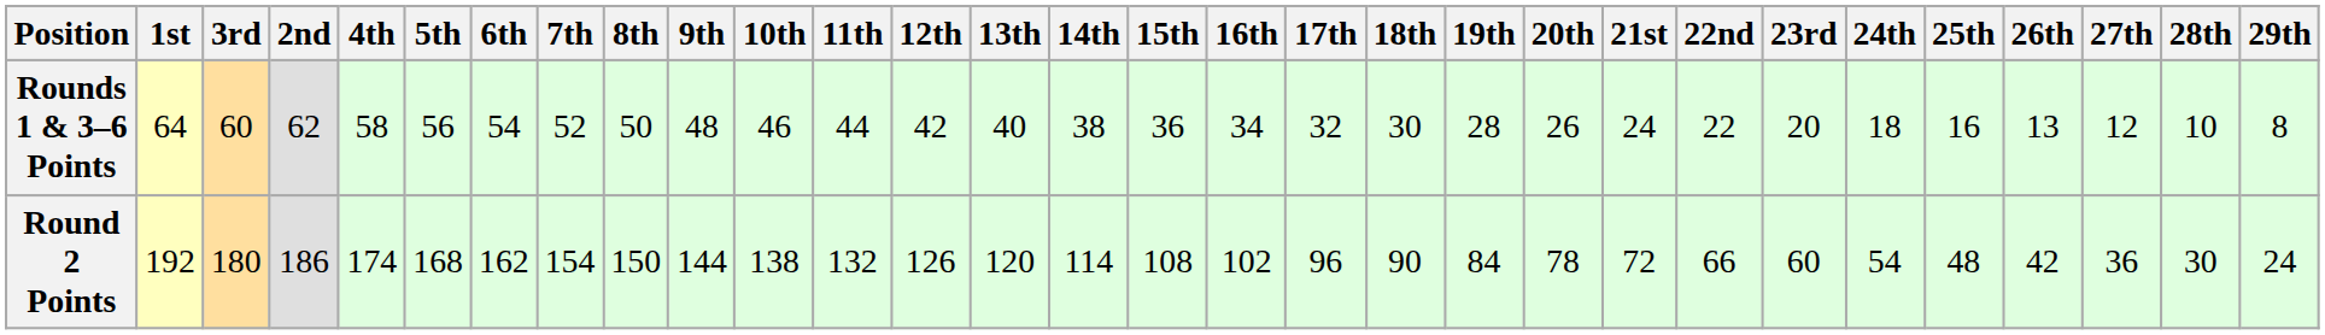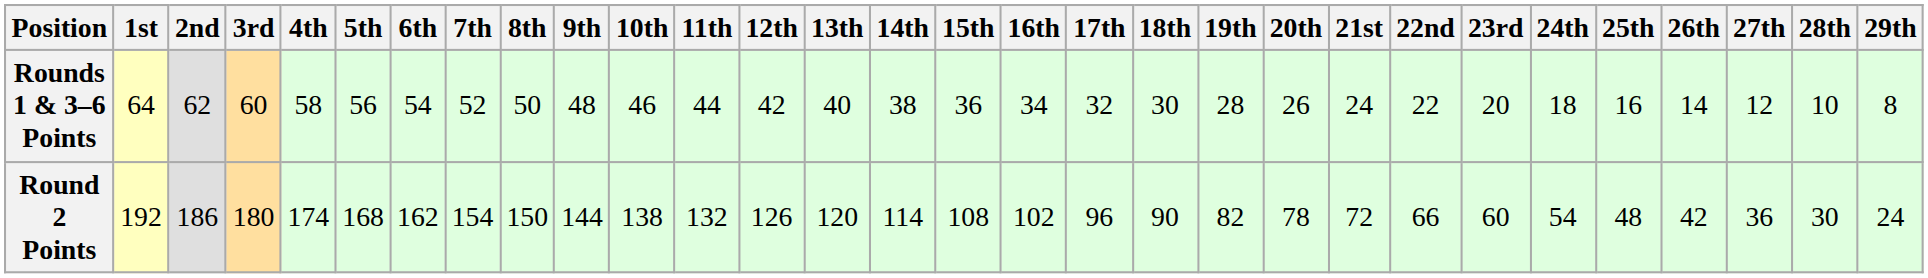 <table class="wikitable" style="font-size: 85%; text-align:center">
 <tr>
 <th>Position</th>
 <th>1st</th>
+<th>2nd</th>
 <th>3rd</th>
-<th>2nd</th>
 <th>4th</th>
 <th>5th</th>
 <th>6th</th>
 <th>7th</th>
 <th>8th</th>
 <th>9th</th>
 <th>10th</th>
 <th>11th</th>
 <th>12th</th>
 <th>13th</th>
 <th>14th</th>
 <th>15th</th>
 <th>16th</th>
 <th>17th</th>
 <th>18th</th>
 <th>19th</th>
 <th>20th</th>
 <th>21st</th>
 <th>22nd</th>
 <th>23rd</th>
 <th>24th</th>
 <th>25th</th>
 <th>26th</th>
 <th>27th</th>
 <th>28th</th>
 <th>29th</th>
 </tr>
 <tr>
 <th>Rounds 1 & 3–6<br>Points</th>
 <td style="background: #ffffbf">64</td>
+<td style="background: #dfdfdf">62</td>
 <td style="background: #ffdf9f">60</td>
-<td style="background: #dfdfdf">62</td>
 <td style="background: #dfffdf">58</td>
 <td style="background: #dfffdf">56</td>
 <td style="background: #dfffdf">54</td>
 <td style="background: #dfffdf">52</td>
 <td style="background: #dfffdf">50</td>
 <td style="background: #dfffdf">48</td>
 <td style="background: #dfffdf">46</td>
 <td style="background: #dfffdf">44</td>
 <td style="background: #dfffdf">42</td>
 <td style="background: #dfffdf">40</td>
 <td style="background: #dfffdf">38</td>
 <td style="background: #dfffdf">36</td>
 <td style="background: #dfffdf">34</td>
 <td style="background: #dfffdf">32</td>
 <td style="background: #dfffdf">30</td>
 <td style="background: #dfffdf">28</td>
 <td style="background: #dfffdf">26</td>
 <td style="background: #dfffdf">24</td>
 <td style="background: #dfffdf">22</td>
 <td style="background: #dfffdf">20</td>
 <td style="background: #dfffdf">18</td>
 <td style="background: #dfffdf">16</td>
-<td style="background: #dfffdf">13</td>
+<td style="background: #dfffdf">14</td>
 <td style="background: #dfffdf">12</td>
 <td style="background: #dfffdf">10</td>
 <td style="background: #dfffdf">8</td>
 </tr>
 <tr>
 <th>Round 2<br>Points</th>
 <td style="background: #ffffbf">192</td>
+<td style="background: #dfdfdf">186</td>
 <td style="background: #ffdf9f">180</td>
-<td style="background: #dfdfdf">186</td>
 <td style="background: #dfffdf">174</td>
 <td style="background: #dfffdf">168</td>
 <td style="background: #dfffdf">162</td>
 <td style="background: #dfffdf">154</td>
 <td style="background: #dfffdf">150</td>
 <td style="background: #dfffdf">144</td>
 <td style="background: #dfffdf">138</td>
 <td style="background: #dfffdf">132</td>
 <td style="background: #dfffdf">126</td>
 <td style="background: #dfffdf">120</td>
 <td style="background: #dfffdf">114</td>
 <td style="background: #dfffdf">108</td>
 <td style="background: #dfffdf">102</td>
 <td style="background: #dfffdf">96</td>
 <td style="background: #dfffdf">90</td>
-<td style="background: #dfffdf">84</td>
+<td style="background: #dfffdf">82</td>
 <td style="background: #dfffdf">78</td>
 <td style="background: #dfffdf">72</td>
 <td style="background: #dfffdf">66</td>
 <td style="background: #dfffdf">60</td>
 <td style="background: #dfffdf">54</td>
 <td style="background: #dfffdf">48</td>
 <td style="background: #dfffdf">42</td>
 <td style="background: #dfffdf">36</td>
 <td style="background: #dfffdf">30</td>
 <td style="background: #dfffdf">24</td>
 </tr>
 </table>
